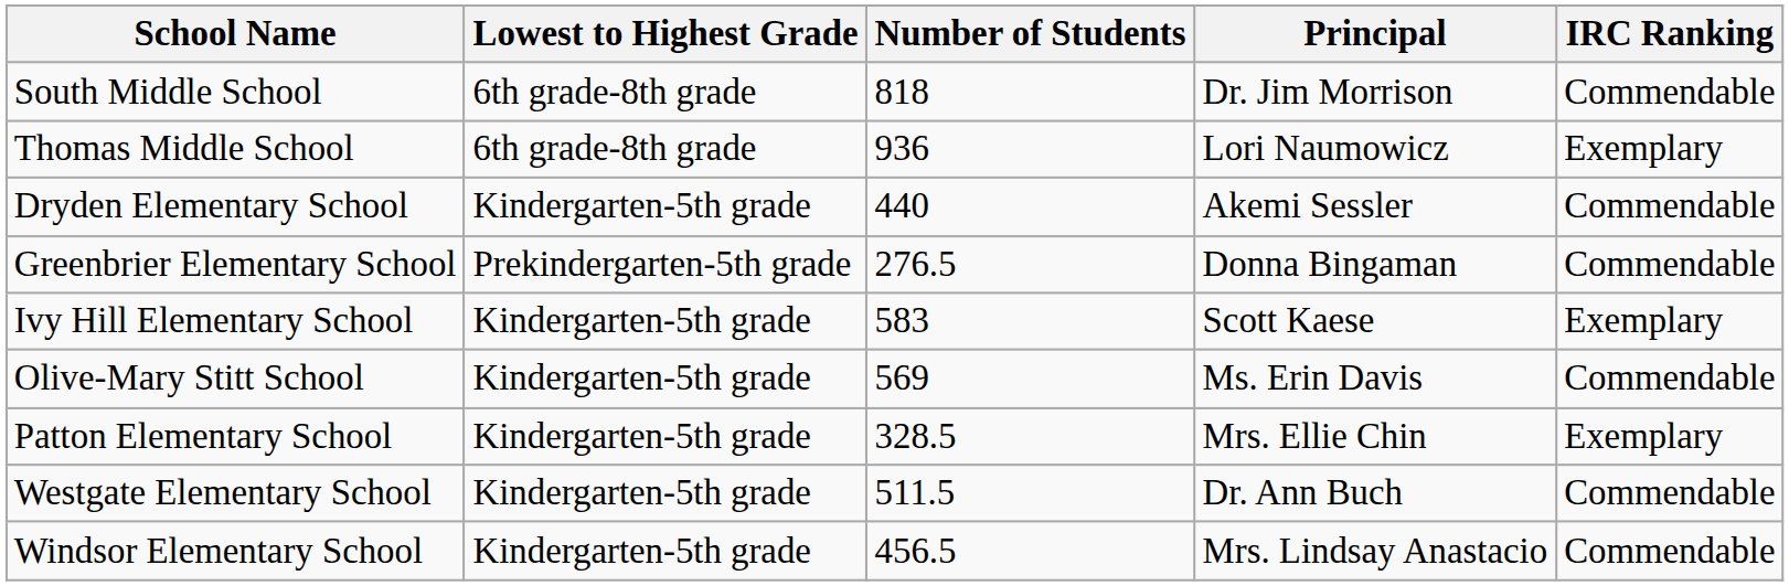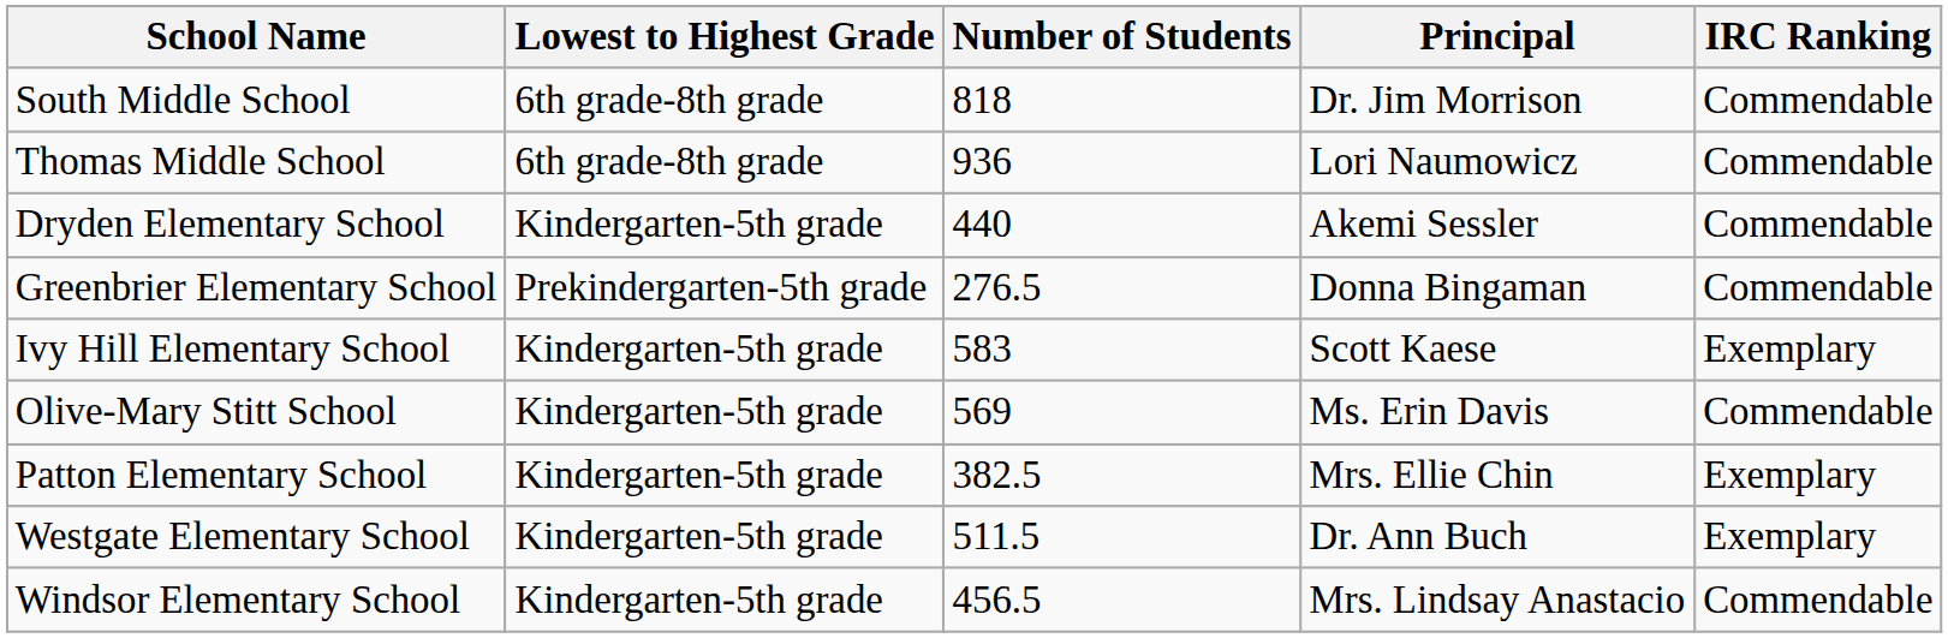 <table class="wikitable" style="margin: 1em auto 1em auto">
 <tr>
 <th>School Name</th>
 <th>Lowest to Highest Grade</th>
 <th>Number of Students</th>
 <th>Principal</th>
 <th>IRC Ranking</th>
 </tr>
 <tr>
 <td>South Middle School</td>
 <td>6th grade-8th grade</td>
 <td>818</td>
 <td>Dr. Jim Morrison</td>
 <td>Commendable</td>
 </tr>
 <tr>
 <td>Thomas Middle School</td>
 <td>6th grade-8th grade</td>
 <td>936</td>
 <td>Lori Naumowicz</td>
-<td>Exemplary</td>
+<td>Commendable</td>
 </tr>
 <tr>
 <td>Dryden Elementary School</td>
 <td>Kindergarten-5th grade</td>
 <td>440</td>
 <td>Akemi Sessler</td>
 <td>Commendable</td>
 </tr>
 <tr>
 <td>Greenbrier Elementary School</td>
 <td>Prekindergarten-5th grade</td>
 <td>276.5</td>
 <td>Donna Bingaman</td>
 <td>Commendable</td>
 </tr>
 <tr>
 <td>Ivy Hill Elementary School</td>
 <td>Kindergarten-5th grade</td>
 <td>583</td>
 <td>Scott Kaese</td>
 <td>Exemplary</td>
 </tr>
 <tr>
 <td>Olive-Mary Stitt School</td>
 <td>Kindergarten-5th grade</td>
 <td>569</td>
 <td>Ms. Erin Davis</td>
 <td>Commendable</td>
 </tr>
 <tr>
 <td>Patton Elementary School</td>
 <td>Kindergarten-5th grade</td>
-<td>328.5</td>
+<td>382.5</td>
 <td>Mrs. Ellie Chin</td>
 <td>Exemplary</td>
 </tr>
 <tr>
 <td>Westgate Elementary School</td>
 <td>Kindergarten-5th grade</td>
 <td>511.5</td>
 <td>Dr. Ann Buch</td>
-<td>Commendable</td>
+<td>Exemplary</td>
 </tr>
 <tr>
 <td>Windsor Elementary School</td>
 <td>Kindergarten-5th grade</td>
 <td>456.5</td>
 <td>Mrs. Lindsay Anastacio</td>
 <td>Commendable</td>
 </tr>
 </table>
